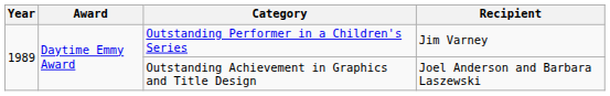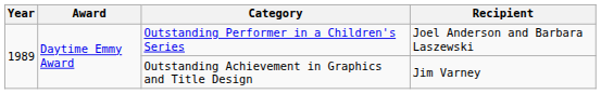 <table class="wikitable" style="font-size: 90%;">
 <tr>
 <th>Year</th>
 <th>Award</th>
 <th>Category</th>
 <th>Recipient</th>
 </tr>
 <tr>
 <td rowspan=2>1989</td>
 <td rowspan=2><a href='#'>Daytime Emmy Award</a></td>
 <td><a href='#'>Outstanding Performer in a Children's Series</a></td>
-<td>Jim Varney</td>
+<td>Joel Anderson and Barbara Laszewski</td>
 </tr>
 <tr>
 <td>Outstanding Achievement in Graphics and Title Design</td>
-<td>Joel Anderson and Barbara Laszewski</td>
+<td>Jim Varney</td>
 </tr>
 </table>
